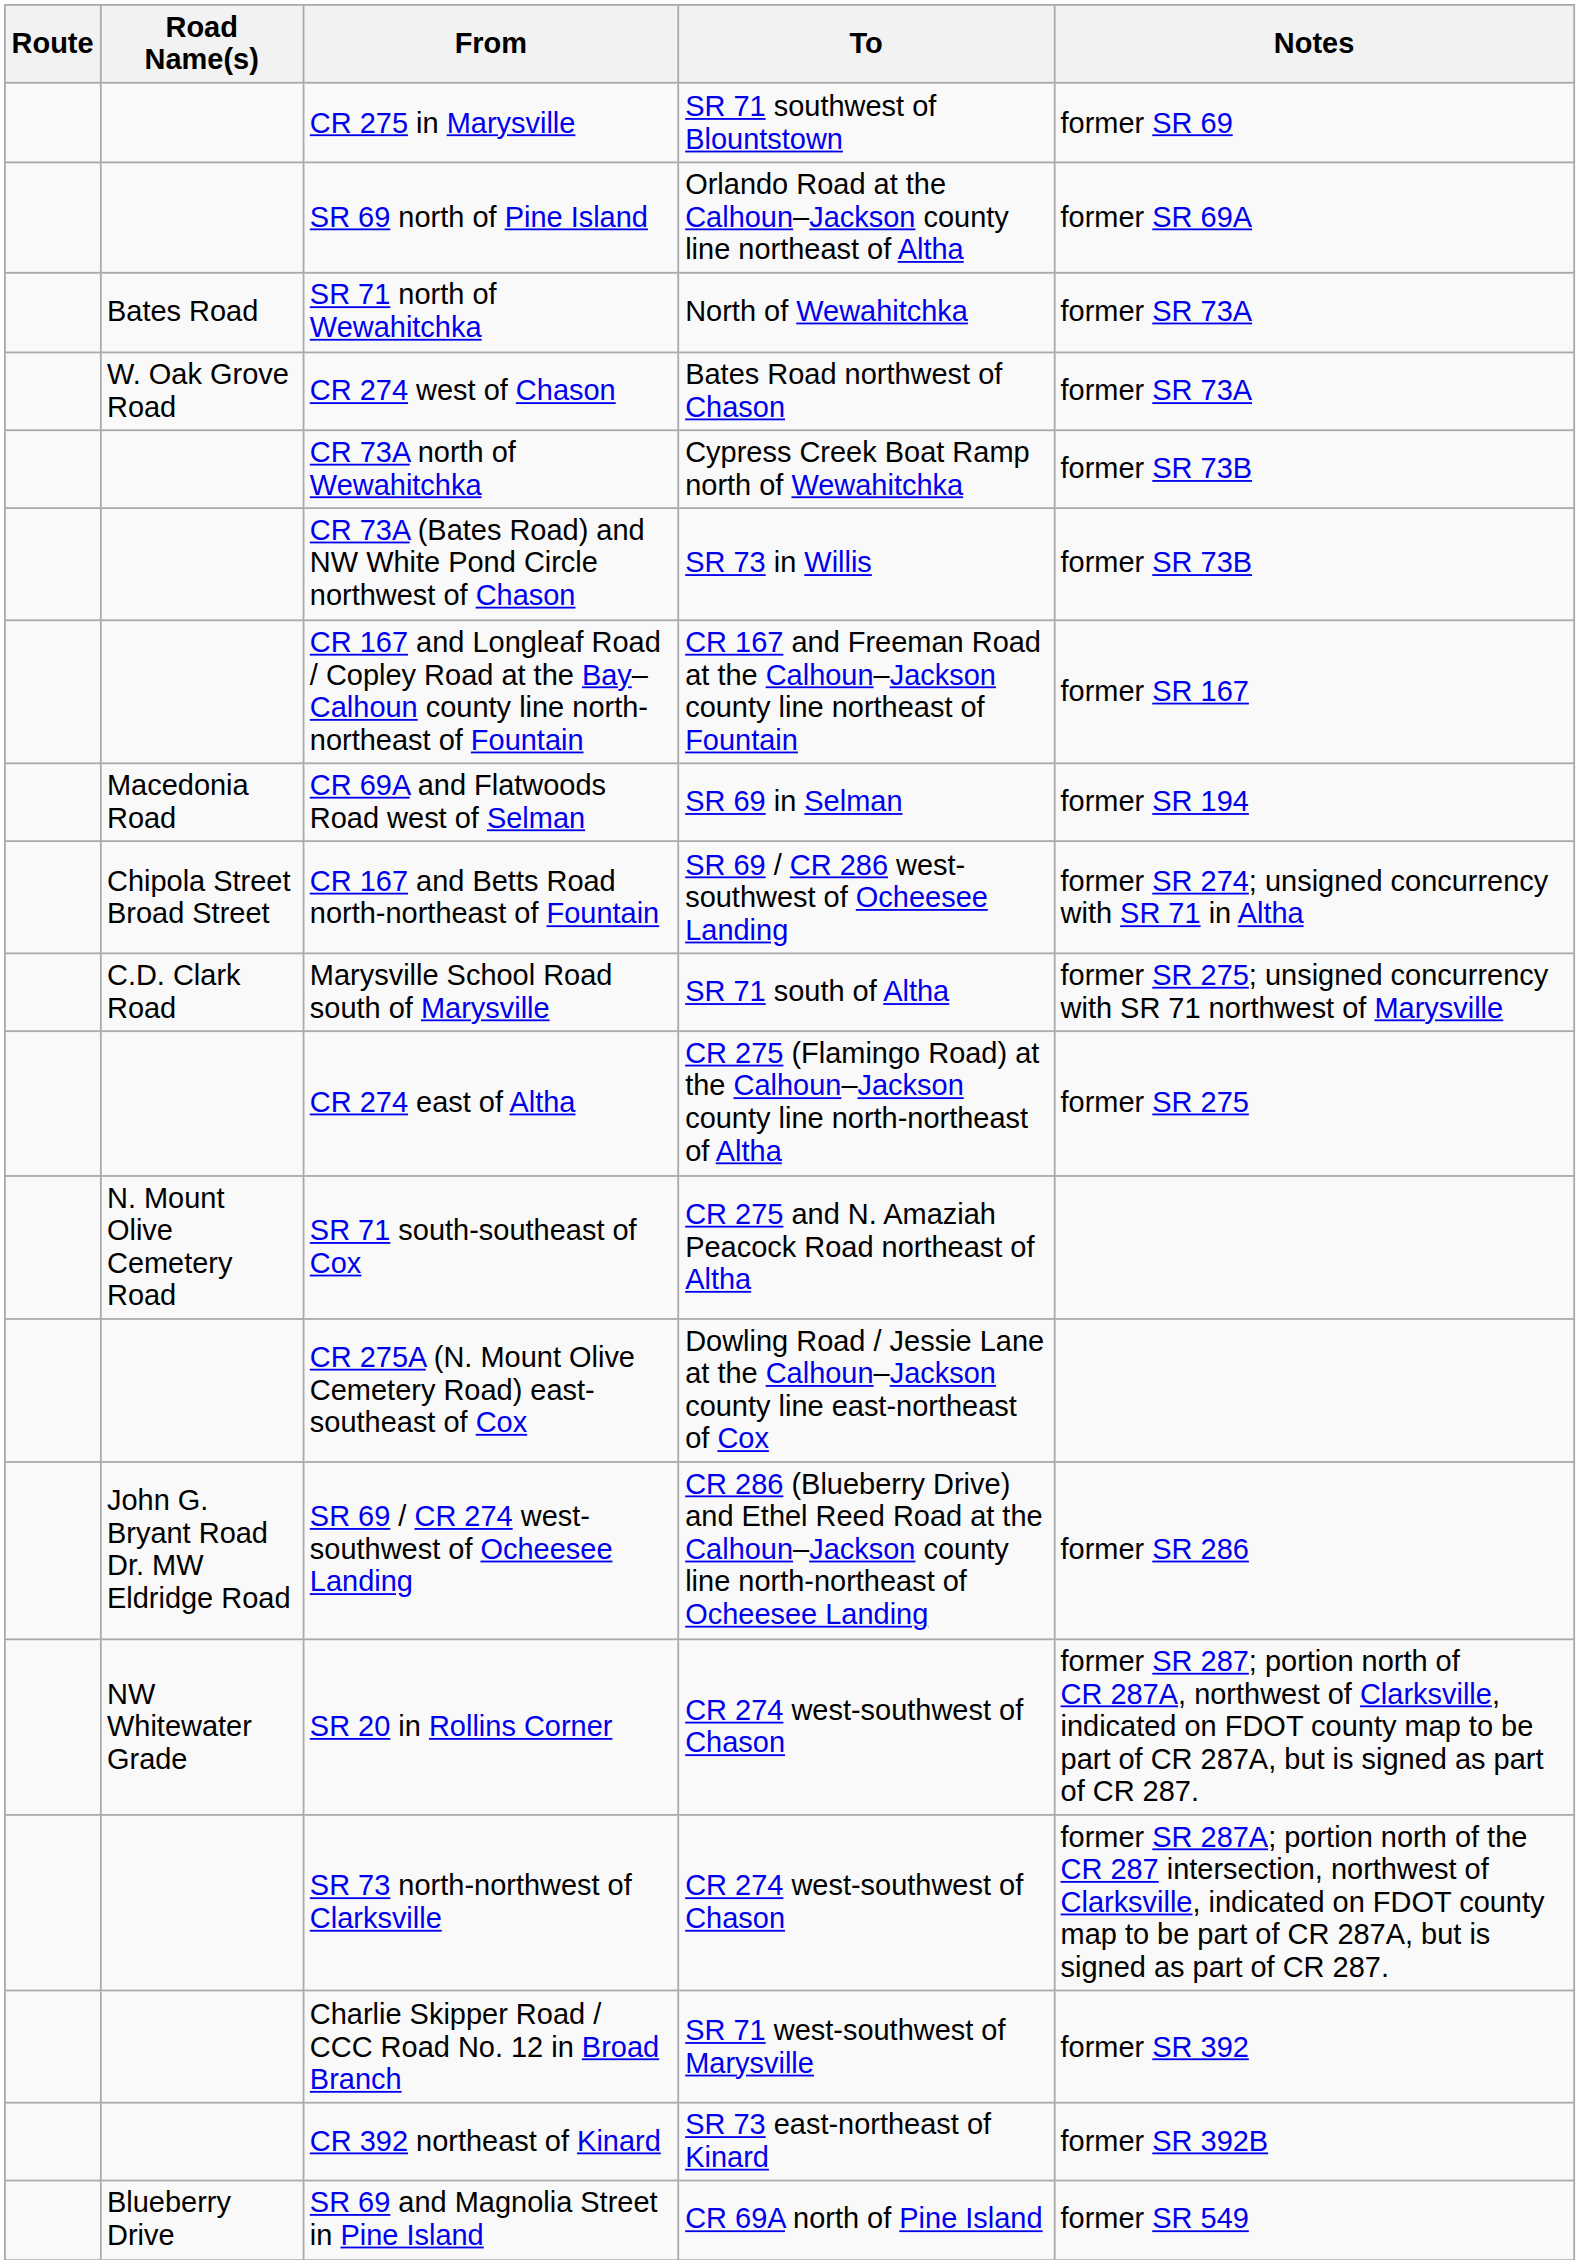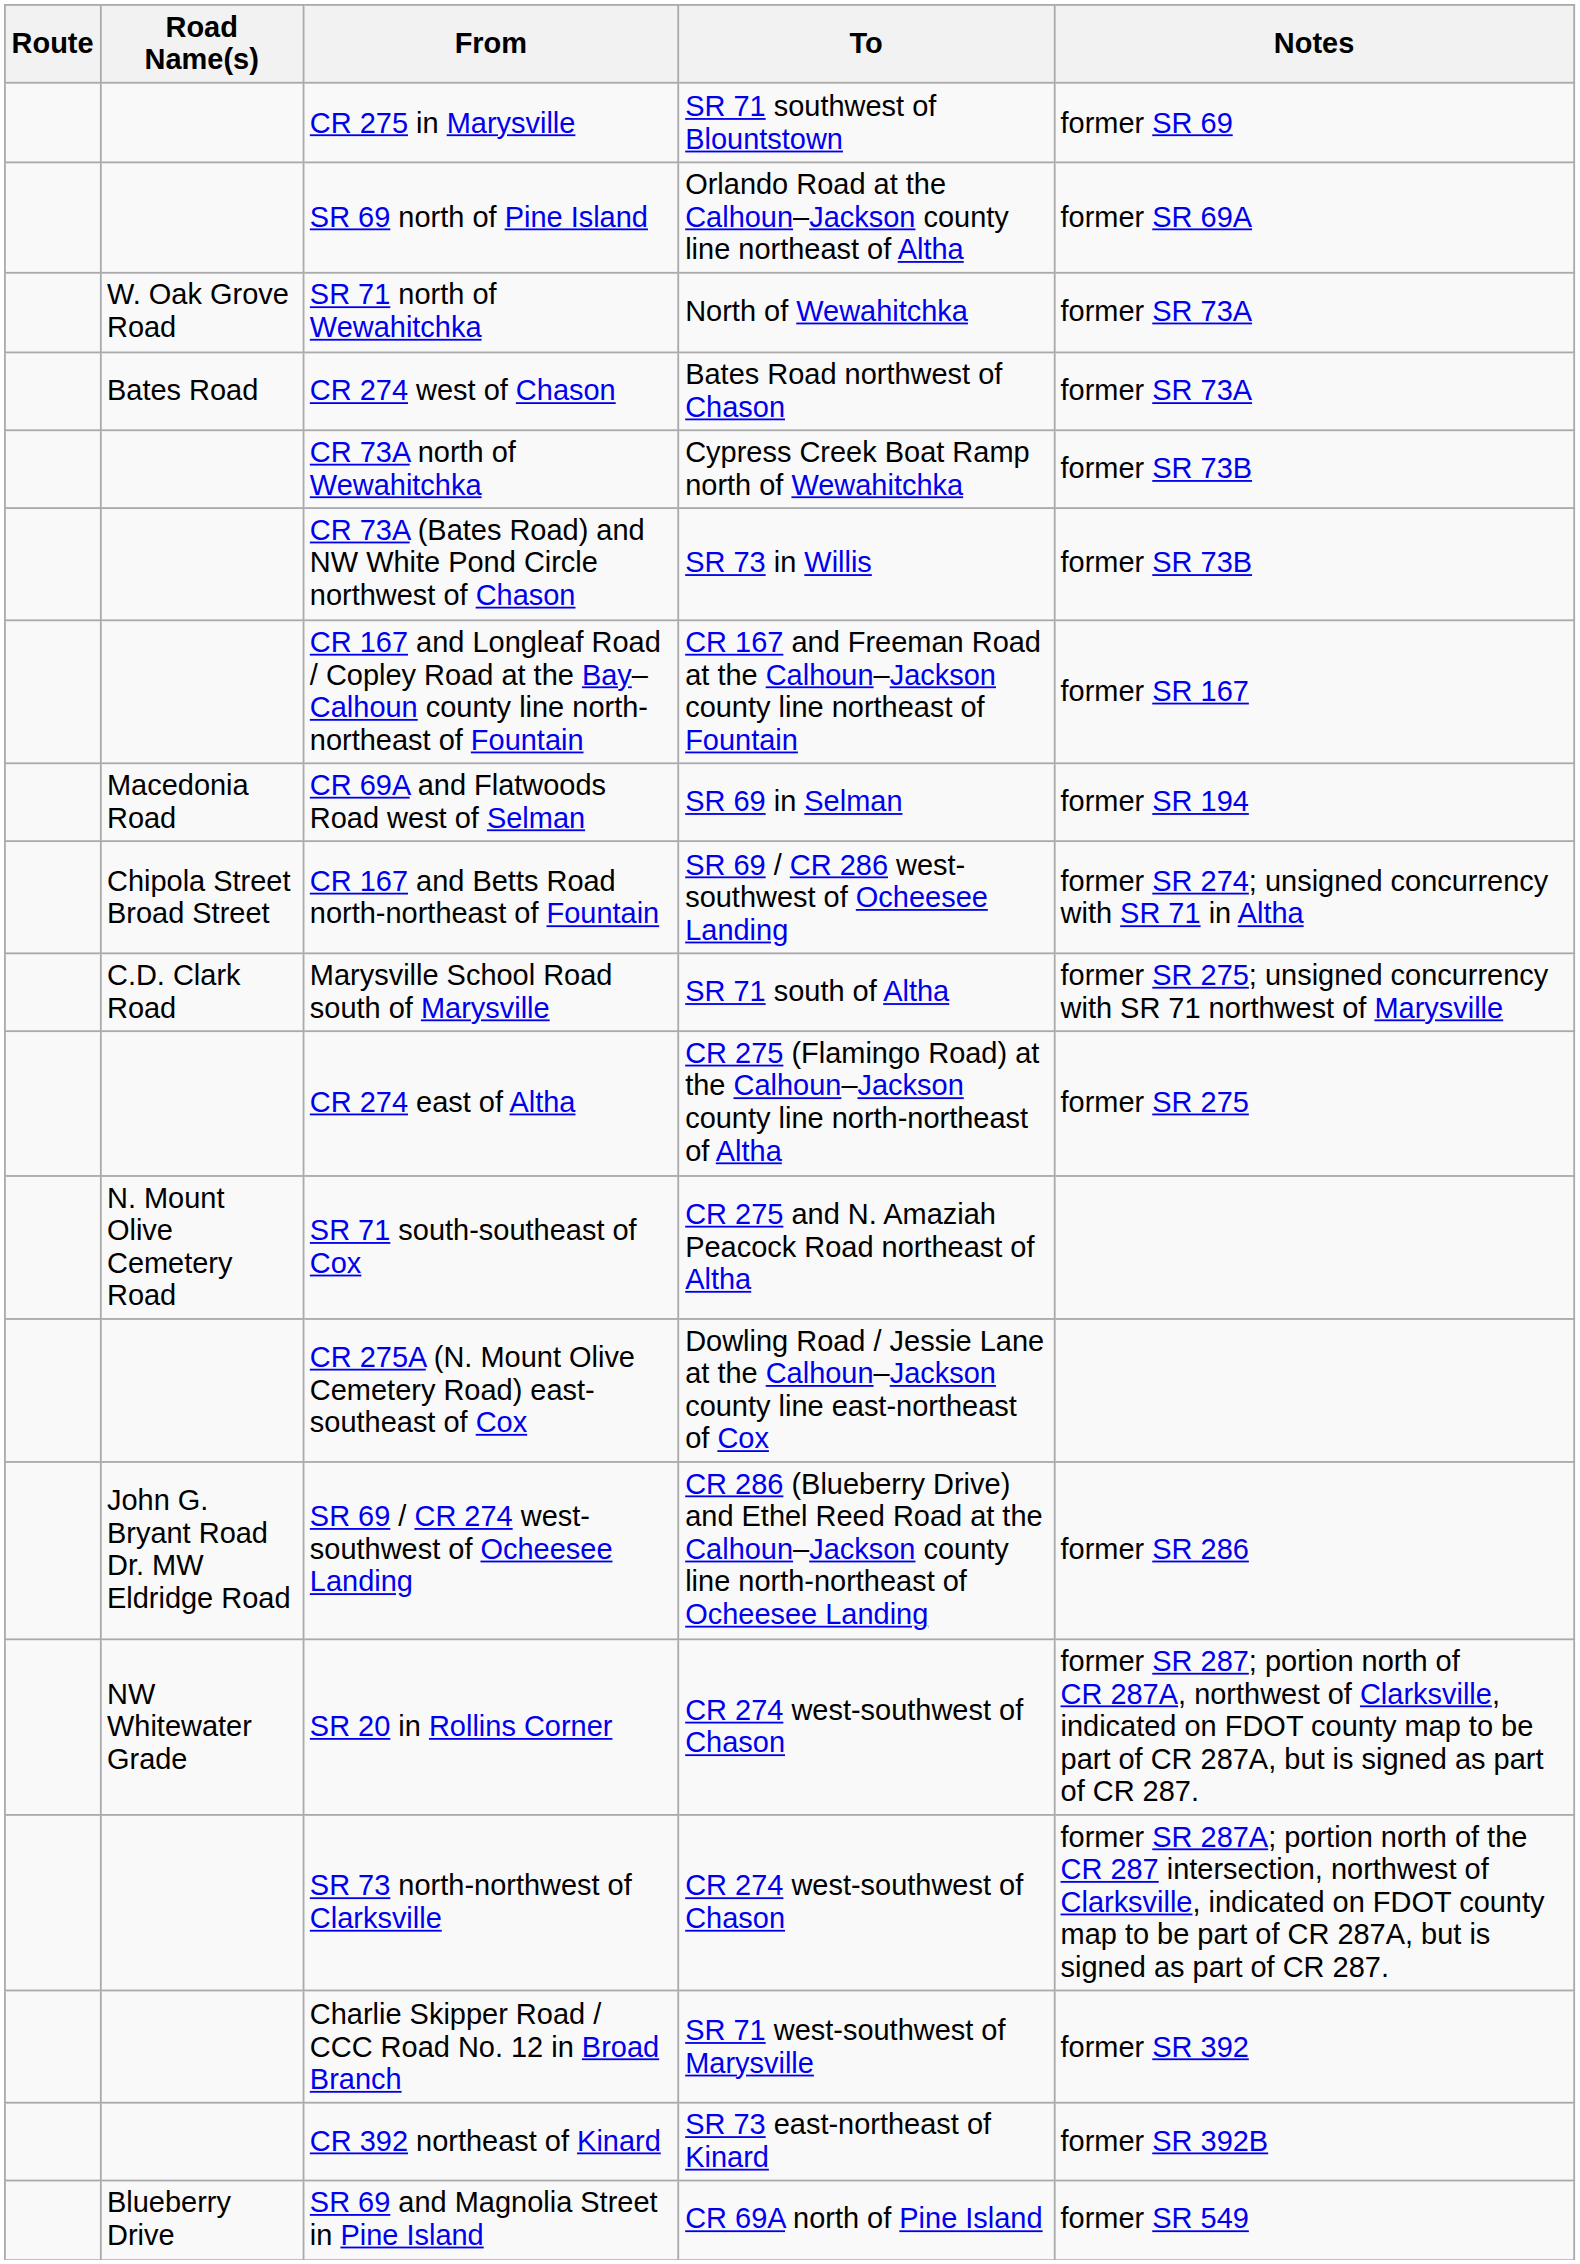 <table class="wikitable">
 <tr>
 <th>Route</th>
 <th>Road Name(s)</th>
 <th width=200px>From</th>
 <th width=200px>To</th>
 <th>Notes</th>
 </tr>
 <tr>
 <td></td>
 <td></td>
 <td><a href='#'>CR 275</a> in <a href='#'>Marysville</a></td>
 <td><a href='#'>SR 71</a> southwest of <a href='#'>Blountstown</a></td>
 <td>former <a href='#'>SR 69</a></td>
 </tr>
 <tr>
 <td></td>
 <td></td>
 <td><a href='#'>SR 69</a> north of <a href='#'>Pine Island</a></td>
 <td>Orlando Road at the <a href='#'>Calhoun</a>–<a href='#'>Jackson</a> county line northeast of <a href='#'>Altha</a></td>
 <td>former <a href='#'>SR 69A</a></td>
 </tr>
 <tr>
 <td></td>
-<td>Bates Road</td>
+<td>W. Oak Grove Road</td>
 <td><a href='#'>SR 71</a> north of <a href='#'>Wewahitchka</a></td>
 <td>North of <a href='#'>Wewahitchka</a></td>
 <td>former <a href='#'>SR 73A</a></td>
 </tr>
 <tr>
 <td></td>
-<td>W. Oak Grove Road</td>
+<td>Bates Road</td>
 <td><a href='#'>CR 274</a> west of <a href='#'>Chason</a></td>
 <td>Bates Road northwest of <a href='#'>Chason</a></td>
 <td>former <a href='#'>SR 73A</a></td>
 </tr>
 <tr>
 <td></td>
 <td></td>
 <td><a href='#'>CR 73A</a> north of <a href='#'>Wewahitchka</a></td>
 <td>Cypress Creek Boat Ramp north of <a href='#'>Wewahitchka</a></td>
 <td>former <a href='#'>SR 73B</a></td>
 </tr>
 <tr>
 <td></td>
 <td></td>
 <td><a href='#'>CR 73A</a> (Bates Road) and NW White Pond Circle northwest of <a href='#'>Chason</a></td>
 <td><a href='#'>SR 73</a> in <a href='#'>Willis</a></td>
 <td>former <a href='#'>SR 73B</a></td>
 </tr>
 <tr>
 <td></td>
 <td></td>
 <td><a href='#'>CR 167</a> and Longleaf Road / Copley Road at the <a href='#'>Bay</a>–<a href='#'>Calhoun</a> county line north-northeast of <a href='#'>Fountain</a></td>
 <td><a href='#'>CR 167</a> and Freeman Road at the <a href='#'>Calhoun</a>–<a href='#'>Jackson</a> county line northeast of <a href='#'>Fountain</a></td>
 <td>former <a href='#'>SR 167</a></td>
 </tr>
 <tr>
 <td></td>
 <td>Macedonia Road</td>
 <td><a href='#'>CR 69A</a> and Flatwoods Road west of <a href='#'>Selman</a></td>
 <td><a href='#'>SR 69</a> in <a href='#'>Selman</a></td>
 <td>former <a href='#'>SR 194</a></td>
 </tr>
 <tr>
 <td></td>
 <td>Chipola Street<br>Broad Street</td>
 <td><a href='#'>CR 167</a> and Betts Road north-northeast of <a href='#'>Fountain</a></td>
 <td><a href='#'>SR 69</a> / <a href='#'>CR 286</a> west-southwest of <a href='#'>Ocheesee Landing</a></td>
 <td>former <a href='#'>SR 274</a>; unsigned concurrency with <a href='#'>SR 71</a> in <a href='#'>Altha</a></td>
 </tr>
 <tr>
 <td></td>
 <td>C.D. Clark Road</td>
 <td>Marysville School Road south of <a href='#'>Marysville</a></td>
 <td><a href='#'>SR 71</a> south of <a href='#'>Altha</a></td>
 <td>former <a href='#'>SR 275</a>; unsigned concurrency with SR 71 northwest of <a href='#'>Marysville</a></td>
 </tr>
 <tr>
 <td></td>
 <td></td>
 <td><a href='#'>CR 274</a> east of <a href='#'>Altha</a></td>
 <td><a href='#'>CR 275</a> (Flamingo Road) at the <a href='#'>Calhoun</a>–<a href='#'>Jackson</a> county line north-northeast of <a href='#'>Altha</a></td>
 <td>former <a href='#'>SR 275</a></td>
 </tr>
 <tr>
 <td></td>
 <td>N. Mount Olive Cemetery Road</td>
 <td><a href='#'>SR 71</a> south-southeast of <a href='#'>Cox</a></td>
 <td><a href='#'>CR 275</a> and N. Amaziah Peacock Road northeast of <a href='#'>Altha</a></td>
 <td></td>
 </tr>
 <tr>
 <td></td>
 <td></td>
 <td><a href='#'>CR 275A</a> (N. Mount Olive Cemetery Road) east-southeast of <a href='#'>Cox</a></td>
 <td>Dowling Road / Jessie Lane at the <a href='#'>Calhoun</a>–<a href='#'>Jackson</a> county line east-northeast of <a href='#'>Cox</a></td>
 <td></td>
 </tr>
 <tr>
 <td></td>
 <td>John G. Bryant Road<br>Dr. MW Eldridge Road</td>
 <td><a href='#'>SR 69</a> / <a href='#'>CR 274</a> west-southwest of <a href='#'>Ocheesee Landing</a></td>
 <td><a href='#'>CR 286</a> (Blueberry Drive) and Ethel Reed Road at the <a href='#'>Calhoun</a>–<a href='#'>Jackson</a> county line north-northeast of <a href='#'>Ocheesee Landing</a></td>
 <td>former <a href='#'>SR 286</a></td>
 </tr>
 <tr>
 <td></td>
 <td>NW Whitewater Grade</td>
 <td><a href='#'>SR 20</a> in <a href='#'>Rollins Corner</a></td>
 <td><a href='#'>CR 274</a> west-southwest of <a href='#'>Chason</a></td>
 <td>former <a href='#'>SR 287</a>; portion north of <a href='#'>CR 287A</a>, northwest of <a href='#'>Clarksville</a>, indicated on FDOT county map to be part of CR 287A, but is signed as part of CR 287.</td>
 </tr>
 <tr>
 <td></td>
 <td></td>
 <td><a href='#'>SR 73</a> north-northwest of <a href='#'>Clarksville</a></td>
 <td><a href='#'>CR 274</a> west-southwest of <a href='#'>Chason</a></td>
 <td>former <a href='#'>SR 287A</a>; portion north of the <a href='#'>CR 287</a> intersection, northwest of <a href='#'>Clarksville</a>, indicated on FDOT county map to be part of CR 287A, but is signed as part of CR 287.</td>
 </tr>
 <tr>
 <td></td>
 <td></td>
 <td>Charlie Skipper Road / CCC Road No. 12 in <a href='#'>Broad Branch</a></td>
 <td><a href='#'>SR 71</a> west-southwest of <a href='#'>Marysville</a></td>
 <td>former <a href='#'>SR 392</a></td>
 </tr>
 <tr>
 <td></td>
 <td></td>
 <td><a href='#'>CR 392</a> northeast of <a href='#'>Kinard</a></td>
 <td><a href='#'>SR 73</a> east-northeast of <a href='#'>Kinard</a></td>
 <td>former <a href='#'>SR 392B</a></td>
 </tr>
 <tr>
 <td></td>
 <td>Blueberry Drive</td>
 <td><a href='#'>SR 69</a> and Magnolia Street in <a href='#'>Pine Island</a></td>
 <td><a href='#'>CR 69A</a> north of <a href='#'>Pine Island</a></td>
 <td>former <a href='#'>SR 549</a></td>
 </tr>
 </table>
